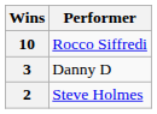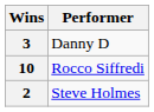 <table class="wikitable sortable">
 <tr>
 <th>Wins</th>
 <th>Performer</th>
 </tr>
 <tr>
+<th>3</th>
+<td> Danny D</td>
+</tr>
+<tr>
 <th>10</th>
 <td> <a href='#'>Rocco Siffredi</a></td>
-</tr>
-<tr>
-<th>3</th>
-<td> Danny D</td>
 </tr>
 <tr>
 <th>2</th>
 <td> <a href='#'>Steve Holmes</a></td>
 </tr>
 </table>
